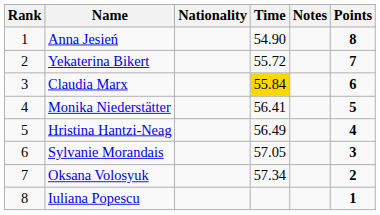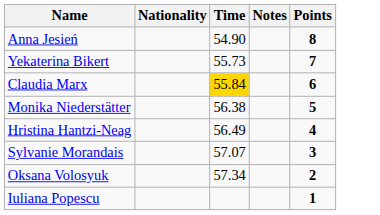 <table class="wikitable sortable" style="text-align:center">
 <tr>
-<th>Rank</th>
 <th>Name</th>
 <th>Nationality</th>
 <th>Time</th>
 <th>Notes</th>
 <th>Points</th>
 </tr>
 <tr>
-<td>1</td>
 <td align=left><a href='#'>Anna Jesień</a></td>
 <td align=left></td>
 <td>54.90</td>
 <td></td>
 <td><strong>8</strong></td>
 </tr>
 <tr>
-<td>2</td>
 <td align=left><a href='#'>Yekaterina Bikert</a></td>
 <td align=left></td>
-<td>55.72</td>
+<td>55.73</td>
 <td></td>
 <td><strong>7</strong></td>
 </tr>
 <tr>
-<td>3</td>
 <td align=left><a href='#'>Claudia Marx</a></td>
 <td align=left></td>
 <td style="background: gold;">55.84</td>
 <td></td>
 <td><strong>6</strong></td>
 </tr>
 <tr>
-<td>4</td>
 <td align=left><a href='#'>Monika Niederstätter</a></td>
 <td align=left></td>
-<td>56.41</td>
+<td>56.38</td>
 <td></td>
 <td><strong>5</strong></td>
 </tr>
 <tr>
-<td>5</td>
 <td align=left><a href='#'>Hristina Hantzi-Neag</a></td>
 <td align=left></td>
 <td>56.49</td>
 <td></td>
 <td><strong>4</strong></td>
 </tr>
 <tr>
-<td>6</td>
 <td align=left><a href='#'>Sylvanie Morandais</a></td>
 <td align=left></td>
-<td>57.05</td>
+<td>57.07</td>
 <td></td>
 <td><strong>3</strong></td>
 </tr>
 <tr>
-<td>7</td>
 <td align=left><a href='#'>Oksana Volosyuk</a></td>
 <td align=left></td>
 <td>57.34</td>
 <td></td>
 <td><strong>2</strong></td>
 </tr>
 <tr>
-<td>8</td>
 <td align=left><a href='#'>Iuliana Popescu</a></td>
 <td align=left></td>
 <td></td>
 <td></td>
 <td><strong>1</strong></td>
 </tr>
 </table>
